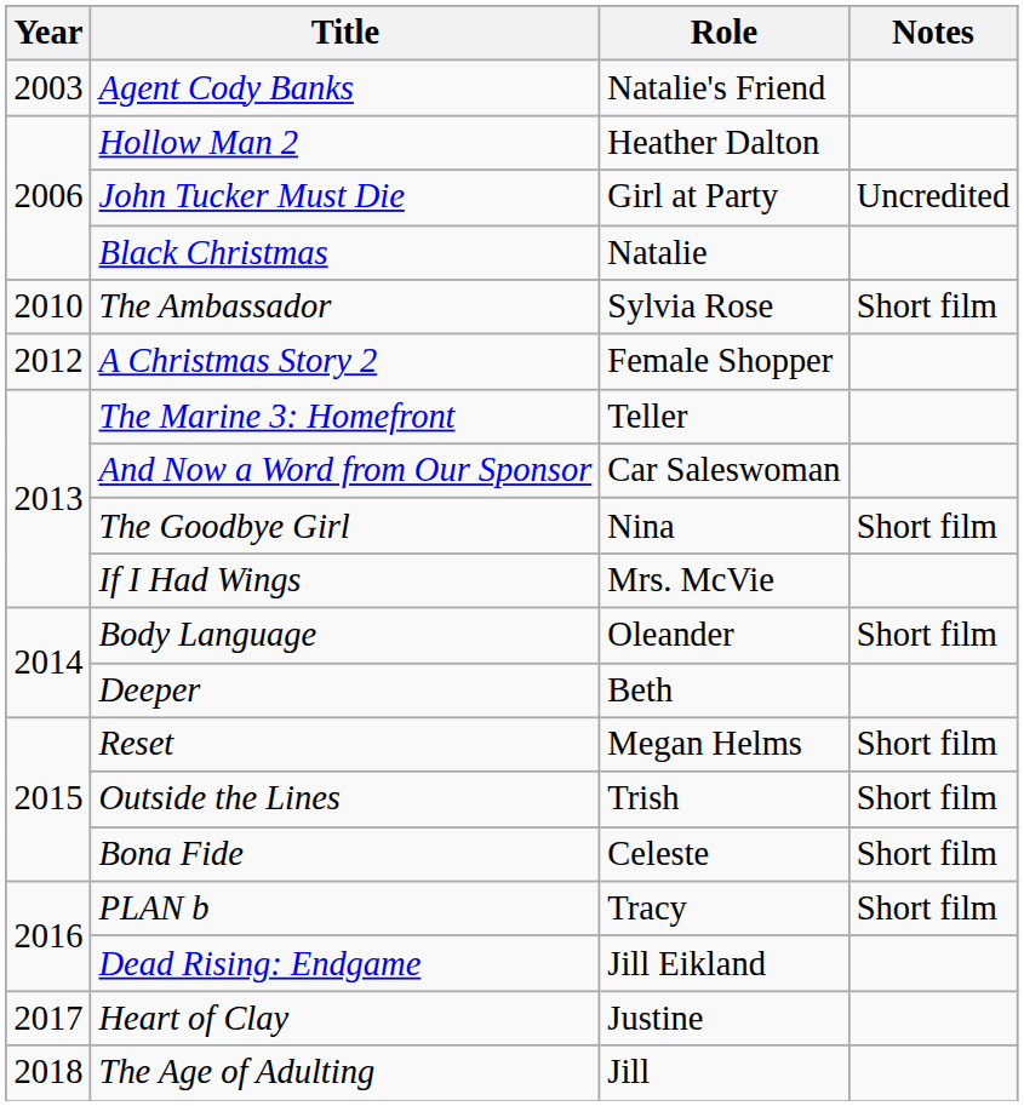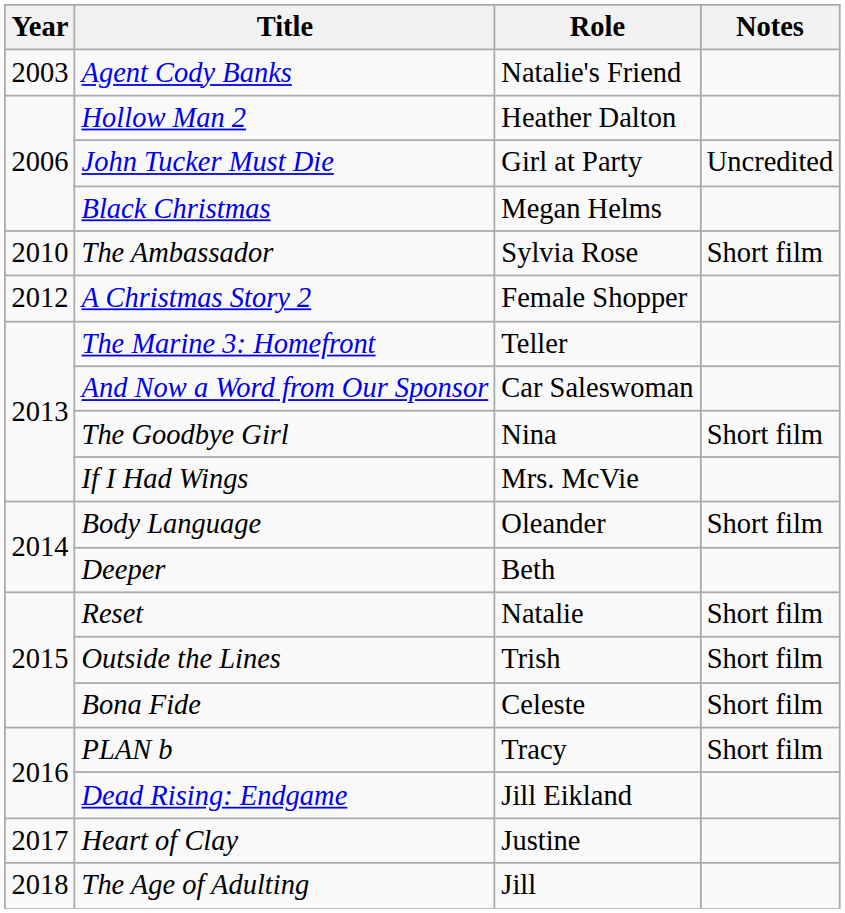 <table class="wikitable sortable">
 <tr>
 <th>Year</th>
 <th>Title</th>
 <th>Role</th>
 <th class="unsortable">Notes</th>
 </tr>
 <tr>
 <td>2003</td>
 <td><em><a href='#'>Agent Cody Banks</a></em></td>
 <td>Natalie's Friend</td>
 <td></td>
 </tr>
 <tr>
 <td rowspan="3">2006</td>
 <td><em><a href='#'>Hollow Man 2</a></em></td>
 <td>Heather Dalton</td>
 <td></td>
 </tr>
 <tr>
 <td><em><a href='#'>John Tucker Must Die</a></em></td>
 <td>Girl at Party</td>
 <td>Uncredited</td>
 </tr>
 <tr>
 <td><em><a href='#'>Black Christmas</a></em></td>
-<td>Natalie</td>
+<td>Megan Helms</td>
 <td></td>
 </tr>
 <tr>
 <td>2010</td>
 <td data-sort-value="Ambassador, The"><em>The Ambassador</em></td>
 <td>Sylvia Rose</td>
 <td>Short film</td>
 </tr>
 <tr>
 <td>2012</td>
 <td data-sort-value="Christmas Story 2, A"><em><a href='#'>A Christmas Story 2</a></em></td>
 <td>Female Shopper</td>
 <td></td>
 </tr>
 <tr>
 <td rowspan="4">2013</td>
 <td data-sort-value="Marine 3: Homefront, The"><em><a href='#'>The Marine 3: Homefront</a></em></td>
 <td>Teller</td>
 <td></td>
 </tr>
 <tr>
 <td><em><a href='#'>And Now a Word from Our Sponsor</a></em></td>
 <td>Car Saleswoman</td>
 <td></td>
 </tr>
 <tr>
 <td data-sort-value="Goodbye Girl, The"><em>The Goodbye Girl</em></td>
 <td>Nina</td>
 <td>Short film</td>
 </tr>
 <tr>
 <td><em>If I Had Wings</em></td>
 <td>Mrs. McVie</td>
 <td></td>
 </tr>
 <tr>
 <td rowspan="2">2014</td>
 <td><em>Body Language</em></td>
 <td>Oleander</td>
 <td>Short film</td>
 </tr>
 <tr>
 <td><em>Deeper</em></td>
 <td>Beth</td>
 <td></td>
 </tr>
 <tr>
 <td rowspan="3">2015</td>
 <td><em>Reset</em></td>
-<td>Megan Helms</td>
+<td>Natalie</td>
 <td>Short film</td>
 </tr>
 <tr>
 <td><em>Outside the Lines</em></td>
 <td>Trish</td>
 <td>Short film</td>
 </tr>
 <tr>
 <td><em>Bona Fide</em></td>
 <td>Celeste</td>
 <td>Short film</td>
 </tr>
 <tr>
 <td rowspan="2">2016</td>
 <td><em>PLAN b</em></td>
 <td>Tracy</td>
 <td>Short film</td>
 </tr>
 <tr>
 <td><em><a href='#'>Dead Rising: Endgame</a></em></td>
 <td>Jill Eikland</td>
 <td></td>
 </tr>
 <tr>
 <td>2017</td>
 <td><em>Heart of Clay</em></td>
 <td>Justine</td>
 <td></td>
 </tr>
 <tr>
 <td>2018</td>
 <td data-sort-value="Age of Adulting, The"><em>The Age of Adulting</em></td>
 <td>Jill</td>
 <td></td>
 </tr>
 </table>
